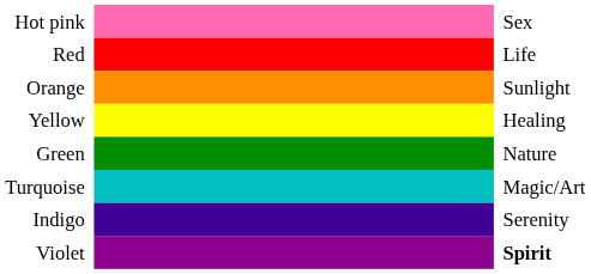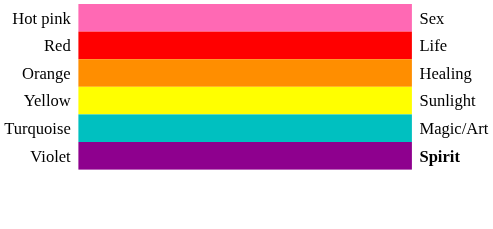 <table style="font-size:90%; border-collapse:collapse; border-width:0; margin: 0 auto">
 <tr>
 <td style="height: 22px; text-align:right; padding-right:1ex">Hot pink</td>
 <td style="width:288px; background:hotPink;"></td>
 <td style="padding-left:1ex">Sex</td>
 </tr>
 <tr>
 <td style="height: 22px; text-align:right; padding-right:1ex">Red</td>
 <td style="background:#f00"></td>
 <td style="padding-left:1ex">Life</td>
 </tr>
 <tr>
 <td style="height: 22px; text-align:right; padding-right:1ex">Orange</td>
 <td style="background:#ff8e00"></td>
-<td style="padding-left:1ex">Sunlight</td>
+<td style="padding-left:1ex">Healing</td>
 </tr>
 <tr>
 <td style="height: 22px; text-align:right; padding-right:1ex">Yellow</td>
 <td style="background:#ff0"></td>
-<td style="padding-left:1ex">Healing</td>
-</tr>
-<tr>
-<td style="height: 22px; text-align:right; padding-right:1ex">Green</td>
-<td style="background:#008e00"></td>
-<td style="padding-left:1ex">Nature</td>
+<td style="padding-left:1ex">Sunlight</td>
 </tr>
 <tr>
 <td style="height: 22px; text-align:right; padding-right:1ex">Turquoise</td>
 <td style="background:#00c0c0"></td>
 <td style="padding-left:1ex">Magic/Art</td>
 </tr>
 <tr>
-<td style="height: 22px; text-align:right; padding-right:1ex">Indigo</td>
-<td style="background:#400098"></td>
-<td style="padding-left:1ex">Serenity</td>
-</tr>
-<tr>
 <td style="height: 22px; text-align:right; padding-right:1ex">Violet</td>
 <td style="background:#8e008e"></td>
 <td style="padding-left:1ex"><strong>Spirit</strong></td>
 </tr>
 </table>
